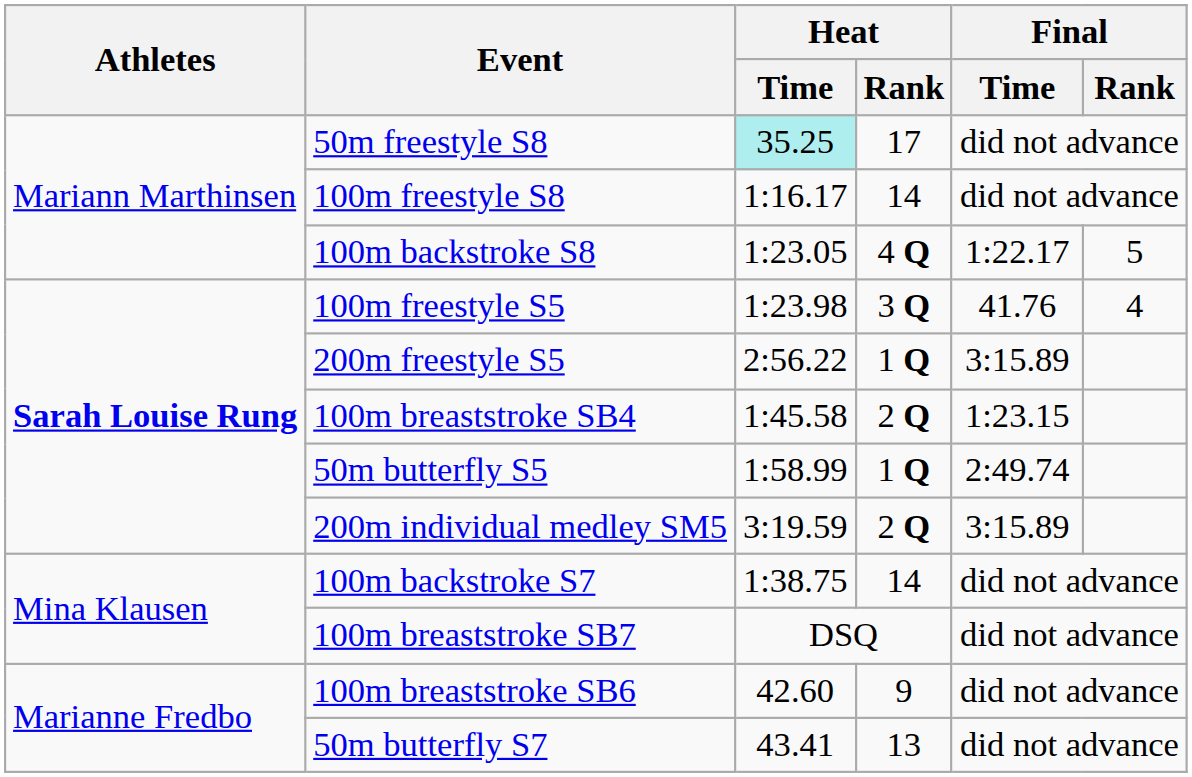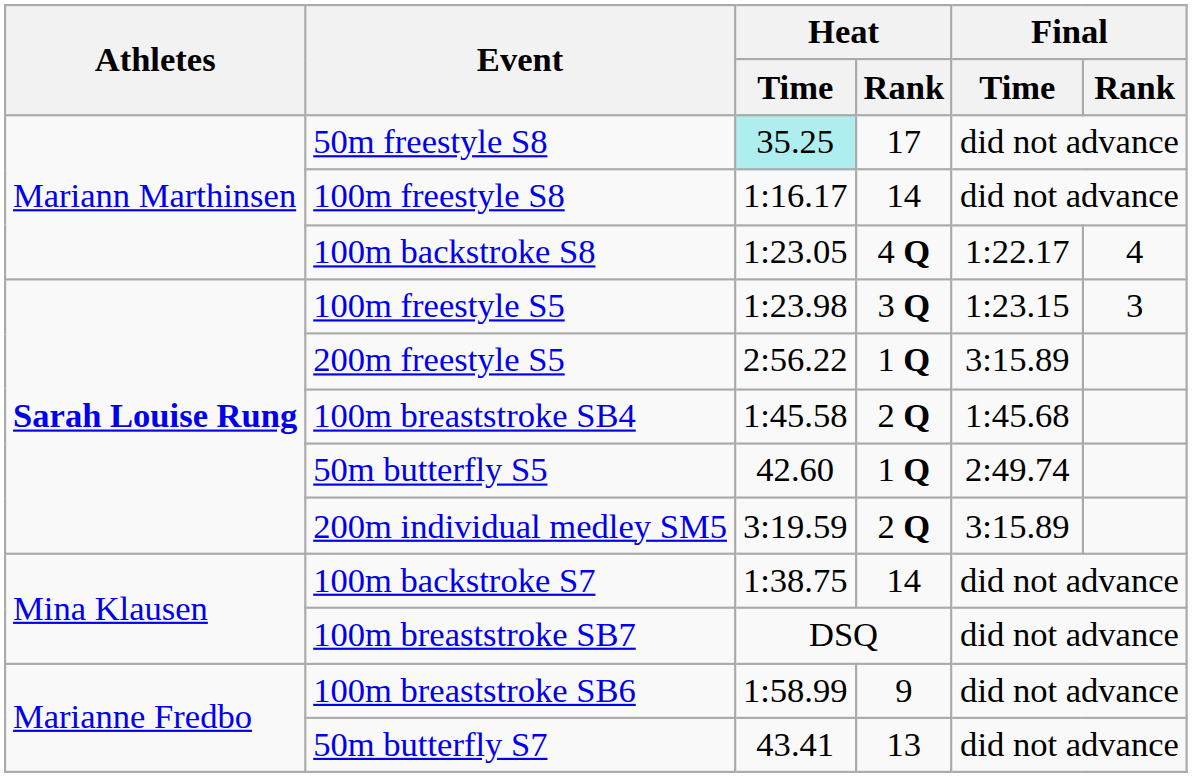 <table class=wikitable>
 <tr>
 <th rowspan="2">Athletes</th>
 <th rowspan="2">Event</th>
 <th colspan="2">Heat</th>
 <th colspan="2">Final</th>
 </tr>
 <tr>
 <th>Time</th>
 <th>Rank</th>
 <th>Time</th>
 <th>Rank</th>
 </tr>
 <tr align=center>
 <td align=left rowspan=3><a href='#'>Mariann Marthinsen</a></td>
 <td align=left><a href='#'>50m freestyle S8</a></td>
 <td style="background: paleturquoise;">35.25</td>
 <td>17</td>
 <td colspan=2>did not advance</td>
 </tr>
 <tr align=center>
 <td align=left><a href='#'>100m freestyle S8</a></td>
 <td>1:16.17</td>
 <td>14</td>
 <td colspan=2>did not advance</td>
 </tr>
 <tr align=center>
 <td align=left><a href='#'>100m backstroke S8</a></td>
 <td>1:23.05</td>
 <td>4 <strong>Q</strong></td>
 <td>1:22.17</td>
-<td>5</td>
+<td>4</td>
 </tr>
 <tr align=center>
 <td align=left rowspan=5><strong><a href='#'>Sarah Louise Rung</a></strong></td>
 <td align=left><a href='#'>100m freestyle S5</a></td>
 <td>1:23.98</td>
 <td>3 <strong>Q</strong></td>
-<td>41.76</td>
-<td>4</td>
+<td>1:23.15</td>
+<td>3</td>
 </tr>
 <tr align=center>
 <td align=left><a href='#'>200m freestyle S5</a></td>
 <td>2:56.22</td>
 <td>1 <strong>Q</strong></td>
 <td>3:15.89</td>
 <td></td>
 </tr>
 <tr align=center>
 <td align=left><a href='#'>100m breaststroke SB4</a></td>
 <td>1:45.58</td>
 <td>2 <strong>Q</strong></td>
-<td>1:23.15</td>
+<td>1:45.68</td>
 <td></td>
 </tr>
 <tr align=center>
 <td align=left><a href='#'>50m butterfly S5</a></td>
-<td>1:58.99</td>
+<td>42.60</td>
 <td>1 <strong>Q</strong></td>
 <td>2:49.74</td>
 <td></td>
 </tr>
 <tr align=center>
 <td align=left><a href='#'>200m individual medley SM5</a></td>
 <td>3:19.59</td>
 <td>2 <strong>Q</strong></td>
 <td>3:15.89</td>
 <td></td>
 </tr>
 <tr align=center>
 <td align=left rowspan=2><a href='#'>Mina Klausen</a></td>
 <td align=left><a href='#'>100m backstroke S7</a></td>
 <td>1:38.75</td>
 <td>14</td>
 <td colspan=2>did not advance</td>
 </tr>
 <tr align=center>
 <td align=left><a href='#'>100m breaststroke SB7</a></td>
 <td colspan=2>DSQ</td>
 <td colspan=2>did not advance</td>
 </tr>
 <tr align=center>
 <td align=left rowspan=2><a href='#'>Marianne Fredbo</a></td>
 <td align=left><a href='#'>100m breaststroke SB6</a></td>
-<td>42.60</td>
+<td>1:58.99</td>
 <td>9</td>
 <td colspan=2>did not advance</td>
 </tr>
 <tr align=center>
 <td align=left><a href='#'>50m butterfly S7</a></td>
 <td>43.41</td>
 <td>13</td>
 <td colspan=2>did not advance</td>
 </tr>
 </table>
